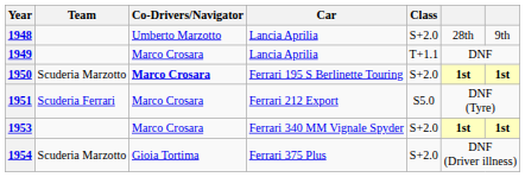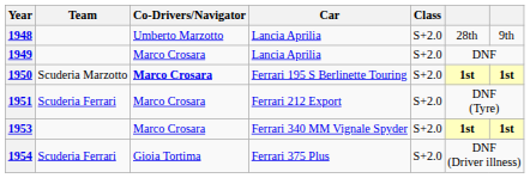 <table class="wikitable" style="text-align:center; font-size:90%">
 <tr>
 <th>Year</th>
 <th>Team</th>
 <th>Co-Drivers/Navigator</th>
 <th>Car</th>
 <th>Class</th>
 <th></th>
 <th></th>
 </tr>
 <tr>
 <th><a href='#'>1948</a></th>
 <td align="left"></td>
 <td align="left"> <a href='#'>Umberto Marzotto</a></td>
 <td align="left"><a href='#'>Lancia Aprilia</a></td>
 <td>S+2.0</td>
 <td>28th</td>
 <td>9th</td>
 </tr>
 <tr>
 <th><a href='#'>1949</a></th>
 <td align="left"></td>
 <td align="left"> <a href='#'>Marco Crosara</a></td>
 <td align="left"><a href='#'>Lancia Aprilia</a></td>
-<td>T+1.1</td>
+<td>S+2.0</td>
 <td colspan=2>DNF</td>
 </tr>
 <tr>
 <th><a href='#'>1950</a></th>
 <td align="left"> Scuderia Marzotto</td>
 <td align="left"><strong> <a href='#'>Marco Crosara</a></strong></td>
 <td align="left"><a href='#'>Ferrari 195 S Berlinette Touring</a></td>
 <td>S+2.0</td>
 <td style="background:#ffffbf;"><strong>1st</strong></td>
 <td style="background:#ffffbf;"><strong>1st</strong></td>
 </tr>
 <tr>
 <th><a href='#'>1951</a></th>
 <td align="left"> <a href='#'>Scuderia Ferrari</a></td>
 <td align="left"> <a href='#'>Marco Crosara</a></td>
 <td align="left"><a href='#'>Ferrari 212 Export</a></td>
-<td>S5.0</td>
+<td>S+2.0</td>
 <td colspan=2>DNF<br>(Tyre)</td>
 </tr>
 <tr>
 <th><a href='#'>1953</a></th>
 <td align="left"></td>
 <td align="left"> <a href='#'>Marco Crosara</a></td>
 <td align="left"><a href='#'>Ferrari 340 MM Vignale Spyder</a></td>
 <td>S+2.0</td>
 <td style="background:#ffffbf;"><strong>1st</strong></td>
 <td style="background:#ffffbf;"><strong>1st</strong></td>
 </tr>
 <tr>
 <th><a href='#'>1954</a></th>
-<td align="left"> Scuderia Marzotto</td>
+<td align="left"> <a href='#'>Scuderia Ferrari</a></td>
 <td align="left"> <a href='#'>Gioia Tortima</a></td>
 <td align="left"><a href='#'>Ferrari 375 Plus</a></td>
 <td>S+2.0</td>
 <td colspan=2>DNF<br>(Driver illness)</td>
 </tr>
 </table>
